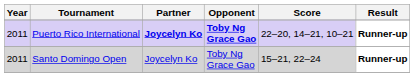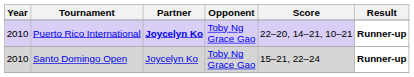 <table class="sortable wikitable" style="font-size: 90%;">
 <tr>
 <th>Year</th>
 <th>Tournament</th>
 <th>Partner</th>
 <th>Opponent</th>
 <th>Score</th>
 <th>Result</th>
 </tr>
 <tr>
 </tr>
 <tr style="background:#D8CEF6">
-<td align="center">2011</td>
+<td align="center">2010</td>
 <td align="left"><a href='#'>Puerto Rico International</a></td>
 <td align="left"><strong> <a href='#'>Joycelyn Ko</a></strong></td>
-<td align="left"><strong> <a href='#'>Toby Ng</a><br> <a href='#'>Grace Gao</a></strong></td>
+<td align="left"> <a href='#'>Toby Ng</a><br> <a href='#'>Grace Gao</a></td>
 <td align="left">22–20, 14–21, 10–21</td>
 <td style="text-align:left; background:white"> <strong>Runner-up</strong></td>
 </tr>
 <tr>
 </tr>
 <tr style="background:#D5D5D5">
-<td align="center">2011</td>
+<td align="center">2010</td>
 <td align="left"><a href='#'>Santo Domingo Open</a></td>
 <td align="left"> <a href='#'>Joycelyn Ko</a></td>
 <td align="left"> <a href='#'>Toby Ng</a><br> <a href='#'>Grace Gao</a></td>
 <td align="left">15–21, 22–24</td>
 <td style="text-align:left; background:white"> <strong>Runner-up</strong></td>
 </tr>
 <tr>
 </tr>
 </table>
